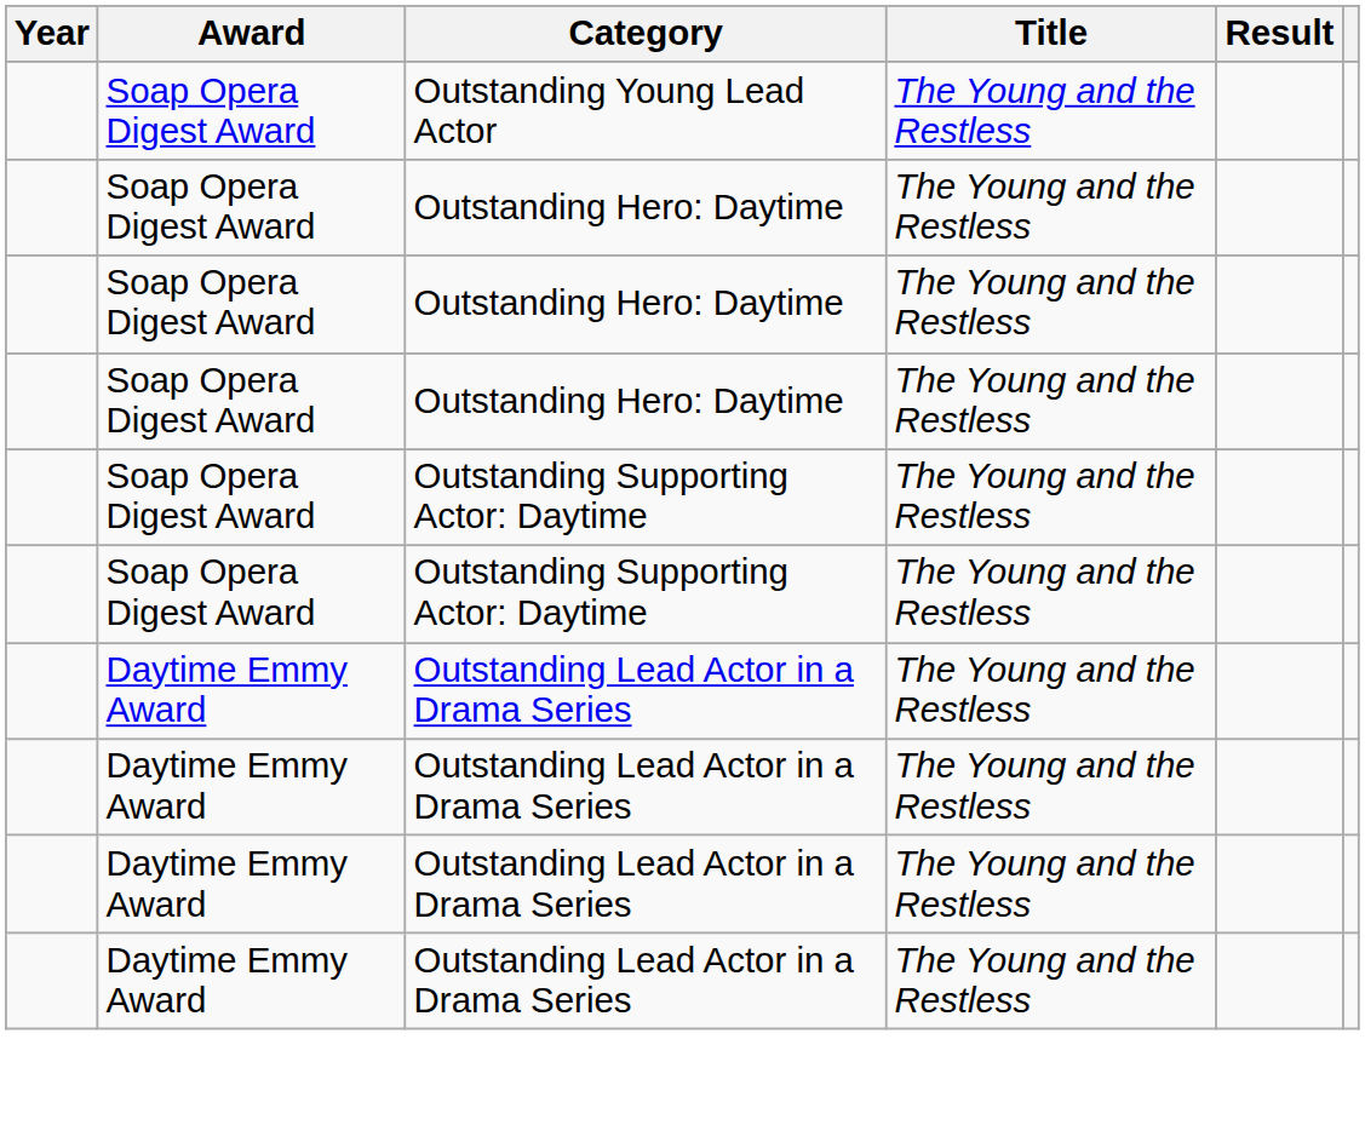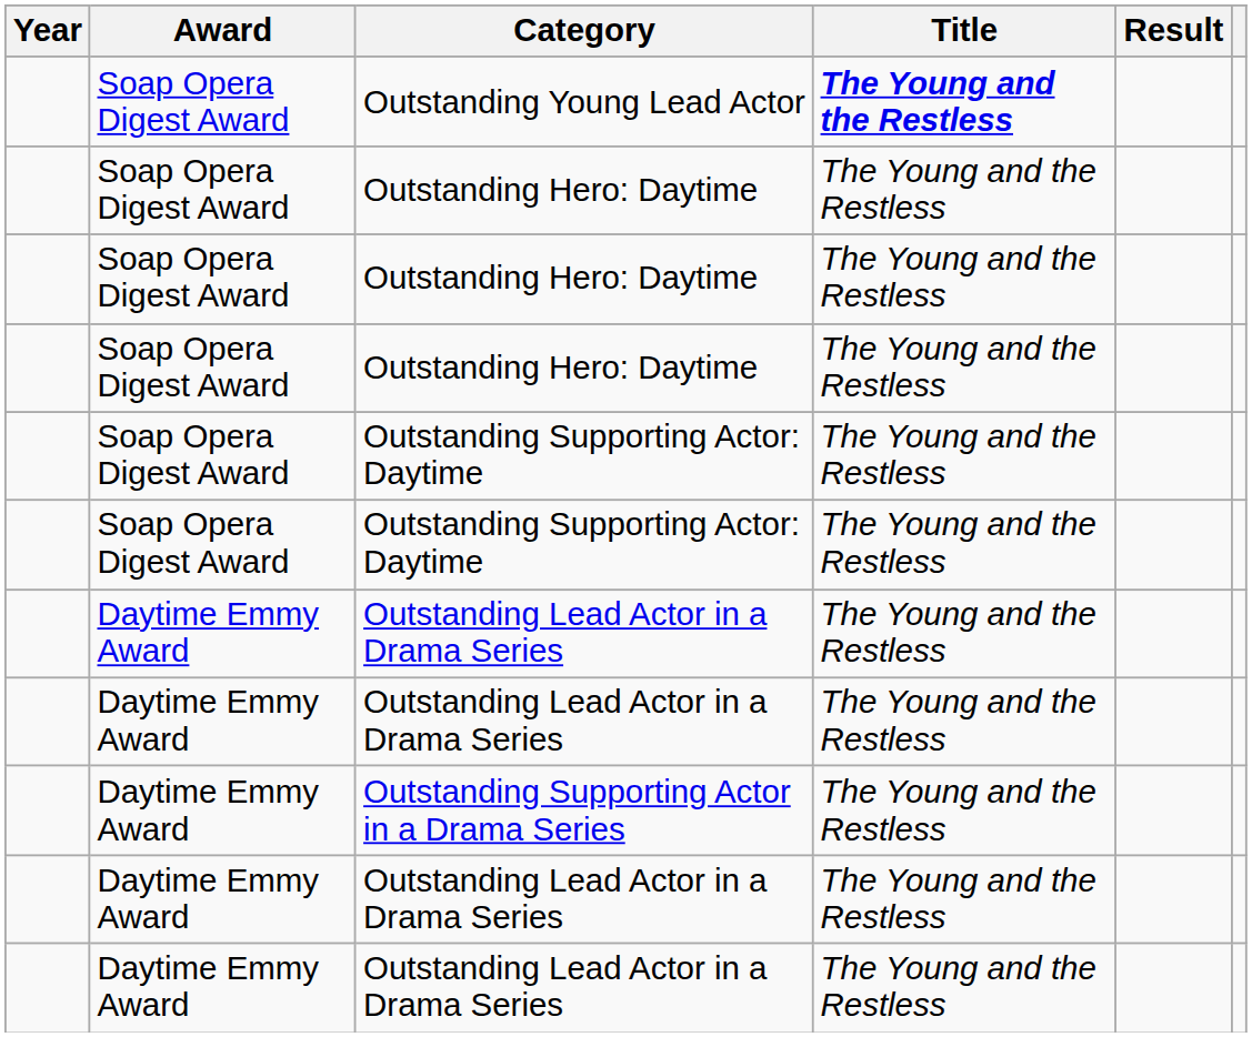 <table class="wikitable sortable plainrowheaders">
 <tr>
 <th scope="col">Year</th>
 <th scope="col">Award</th>
 <th scope="col">Category</th>
 <th scope="col">Title</th>
 <th scope="col">Result</th>
 <th scope="col" class="unsortable"></th>
 </tr>
 <tr>
 <td></td>
 <td><a href='#'>Soap Opera Digest Award</a></td>
 <td>Outstanding Young Lead Actor</td>
-<td><em><a href='#'>The Young and the Restless</a></em></td>
+<td><strong><em><a href='#'>The Young and the Restless</a></em></strong></td>
 <td></td>
 <td></td>
 </tr>
 <tr>
 <td></td>
 <td>Soap Opera Digest Award</td>
 <td>Outstanding Hero: Daytime</td>
 <td><em>The Young and the Restless</em></td>
 <td></td>
 <td></td>
 </tr>
 <tr>
 <td></td>
 <td>Soap Opera Digest Award</td>
 <td>Outstanding Hero: Daytime</td>
 <td><em>The Young and the Restless</em></td>
 <td></td>
 <td></td>
 </tr>
 <tr>
 <td></td>
 <td>Soap Opera Digest Award</td>
 <td>Outstanding Hero: Daytime</td>
 <td><em>The Young and the Restless</em></td>
 <td></td>
 <td></td>
 </tr>
 <tr>
 <td></td>
 <td>Soap Opera Digest Award</td>
 <td>Outstanding Supporting Actor: Daytime</td>
 <td><em>The Young and the Restless</em></td>
 <td></td>
 <td></td>
 </tr>
 <tr>
 <td></td>
 <td>Soap Opera Digest Award</td>
 <td>Outstanding Supporting Actor: Daytime</td>
 <td><em>The Young and the Restless</em></td>
 <td></td>
 <td></td>
 </tr>
 <tr>
 <td></td>
 <td><a href='#'>Daytime Emmy Award</a></td>
 <td><a href='#'>Outstanding Lead Actor in a Drama Series</a></td>
 <td><em>The Young and the Restless</em></td>
 <td></td>
 <td></td>
 </tr>
 <tr>
 <td></td>
 <td>Daytime Emmy Award</td>
 <td>Outstanding Lead Actor in a Drama Series</td>
 <td><em>The Young and the Restless</em></td>
 <td></td>
 <td></td>
 </tr>
 <tr>
 <td></td>
 <td>Daytime Emmy Award</td>
+<td><a href='#'>Outstanding Supporting Actor in a Drama Series</a></td>
+<td><em>The Young and the Restless</em></td>
+<td></td>
+<td></td>
+</tr>
+<tr>
+<td></td>
+<td>Daytime Emmy Award</td>
 <td>Outstanding Lead Actor in a Drama Series</td>
 <td><em>The Young and the Restless</em></td>
 <td></td>
 <td></td>
 </tr>
 <tr>
 <td></td>
 <td>Daytime Emmy Award</td>
 <td>Outstanding Lead Actor in a Drama Series</td>
 <td><em>The Young and the Restless</em></td>
 <td></td>
 <td></td>
 </tr>
 </table>
